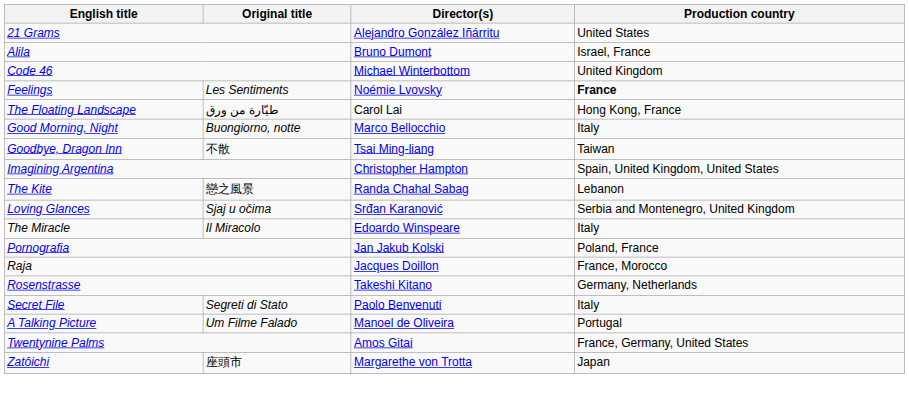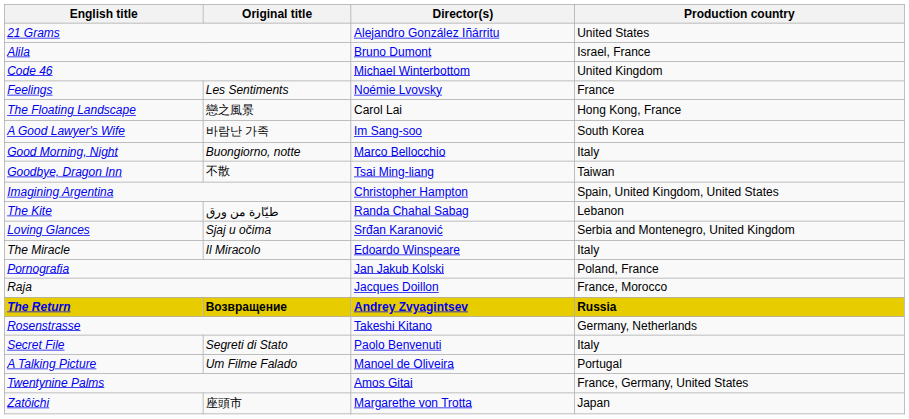 <table class="wikitable" style="width:95%; margin-bottom:0px">
 <tr>
 <th>English title</th>
 <th>Original title</th>
 <th>Director(s)</th>
 <th>Production country</th>
 </tr>
 <tr>
 <td colspan=2><em><a href='#'>21 Grams</a></em></td>
 <td data-sort-value="Inarritu"><a href='#'>Alejandro González Iñárritu</a></td>
 <td>United States</td>
 </tr>
 <tr>
 <td colspan=2><em><a href='#'>Alila</a></em></td>
 <td data-sort-value="Dumont"><a href='#'>Bruno Dumont</a></td>
 <td>Israel, France</td>
 </tr>
 <tr>
 <td colspan=2><em><a href='#'>Code 46</a></em></td>
 <td data-sort-value="Winterbottom"><a href='#'>Michael Winterbottom</a></td>
 <td>United Kingdom</td>
 </tr>
 <tr>
 <td><em><a href='#'>Feelings</a></em></td>
 <td data-sort-value="Sentiments"><em>Les Sentiments</em></td>
 <td data-sort-value="Lvovsky"><a href='#'>Noémie Lvovsky</a></td>
-<td><strong>France</strong></td>
+<td>France</td>
 </tr>
 <tr>
 <td data-sort-value="Floating"><em><a href='#'>The Floating Landscape</a></em></td>
-<td data-sort-value="Cerf">طيّارة من ورق</td>
+<td>戀之風景</td>
 <td data-sort-value="Lai">Carol Lai</td>
 <td>Hong Kong, France</td>
+</tr>
+<tr>
+<td data-sort-value="Good"><em><a href='#'>A Good Lawyer's Wife</a></em></td>
+<td>바람난 가족</td>
+<td data-sort-value="Sang-soo"><a href='#'>Im Sang-soo</a></td>
+<td>South Korea</td>
 </tr>
 <tr>
 <td><em><a href='#'>Good Morning, Night</a></em></td>
 <td><em>Buongiorno, notte</em></td>
 <td data-sort-value="Bellocchio"><a href='#'>Marco Bellocchio</a></td>
 <td>Italy</td>
 </tr>
 <tr>
 <td><em><a href='#'>Goodbye, Dragon Inn</a></em></td>
 <td>不散</td>
 <td data-sort-value="Tsai"><a href='#'>Tsai Ming-liang</a></td>
 <td>Taiwan</td>
 </tr>
 <tr>
 <td colspan=2><em><a href='#'>Imagining Argentina</a></em></td>
 <td data-sort-value="Hampton"><a href='#'>Christopher Hampton</a></td>
 <td>Spain, United Kingdom, United States</td>
 </tr>
 <tr>
 <td data-sort-value="Kite"><em><a href='#'>The Kite</a></em></td>
-<td>戀之風景</td>
+<td data-sort-value="Cerf">طيّارة من ورق</td>
 <td data-sort-value="Chahal"><a href='#'>Randa Chahal Sabag</a></td>
 <td>Lebanon</td>
 </tr>
 <tr>
 <td><em><a href='#'>Loving Glances</a></em></td>
 <td><em>Sjaj u očima</em></td>
 <td data-sort-value="Karanovic"><a href='#'>Srđan Karanović</a></td>
 <td>Serbia and Montenegro, United Kingdom</td>
 </tr>
 <tr>
 <td data-sort-value="Miracle"><em>The Miracle</em></td>
 <td data-sort-value="Miracolo"><em>Il Miracolo</em></td>
 <td data-sort-value="Winspeare"><a href='#'>Edoardo Winspeare</a></td>
 <td>Italy</td>
 </tr>
 <tr>
 <td colspan="2"><em><a href='#'>Pornografia</a></em></td>
 <td data-sort-value="Kolski"><a href='#'>Jan Jakub Kolski</a></td>
 <td>Poland, France</td>
 </tr>
 <tr>
 <td colspan=2><em>Raja</em></td>
 <td data-sort-value="Doillon"><a href='#'>Jacques Doillon</a></td>
 <td>France, Morocco</td>
+</tr>
+<tr style="background:#E7CD00;">
+<td data-sort-value="Return"><em><a href='#'><strong>The Return</strong></a></em></td>
+<td><strong>Возвращение</strong></td>
+<td data-sort-value="Zvyagintsev"><strong><a href='#'>Andrey Zvyagintsev</a></strong></td>
+<td><strong>Russia</strong></td>
 </tr>
 <tr>
 <td colspan=2><em><a href='#'>Rosenstrasse</a></em></td>
 <td data-sort-value="Kitano"><a href='#'>Takeshi Kitano</a></td>
 <td>Germany, Netherlands</td>
 </tr>
 <tr>
 <td><em><a href='#'>Secret File</a></em></td>
 <td><em>Segreti di Stato</em></td>
 <td data-sort-value="Benvenuti"><a href='#'>Paolo Benvenuti</a></td>
 <td>Italy</td>
 </tr>
 <tr>
 <td data-sort-value="Talking"><em><a href='#'>A Talking Picture</a></em></td>
 <td data-sort-value="Filme"><em>Um Filme Falado</em></td>
 <td data-sort-value="Oliveira"><a href='#'>Manoel de Oliveira</a></td>
 <td>Portugal</td>
 </tr>
 <tr>
 <td colspan=2><em><a href='#'>Twentynine Palms</a></em></td>
 <td data-sort-value="Gitai"><a href='#'>Amos Gitai</a></td>
 <td>France, Germany, United States</td>
 </tr>
 <tr>
 <td><em><a href='#'>Zatôichi</a></em></td>
 <td>座頭市</td>
 <td data-sort-value="Trotta"><a href='#'>Margarethe von Trotta</a></td>
 <td>Japan</td>
 </tr>
 </table>
